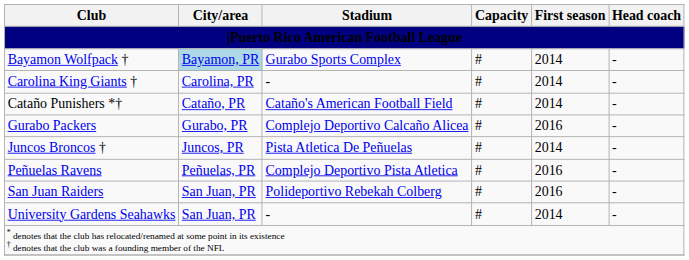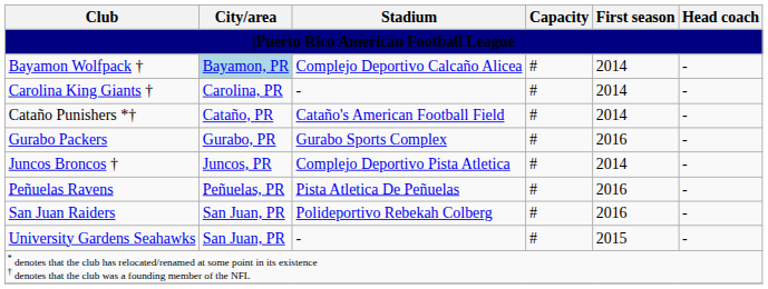 <table class="wikitable">
 <tr>
 <th>Club</th>
 <th>City/area</th>
 <th>Stadium</th>
 <th>Capacity</th>
 <th>First season</th>
 <th>Head coach</th>
 </tr>
 <tr>
 <th style="background:navy;" colspan="7">|<span>Puerto Rico American Football League</span></th>
 </tr>
 <tr>
 <td><a href='#'>Bayamon Wolfpack</a> †</td>
 <td style="background: lightblue;"><a href='#'>Bayamon, PR</a></td>
-<td><a href='#'>Gurabo Sports Complex</a></td>
+<td><a href='#'>Complejo Deportivo Calcaño Alicea</a></td>
 <td>#</td>
 <td>2014</td>
 <td>-</td>
 </tr>
 <tr>
 <td><a href='#'>Carolina King Giants</a> †</td>
 <td><a href='#'>Carolina, PR</a></td>
 <td>-</td>
 <td>#</td>
 <td>2014</td>
 <td>-</td>
 </tr>
 <tr>
 <td>Cataño Punishers *†</td>
 <td><a href='#'>Cataño, PR</a></td>
 <td><a href='#'>Cataño's American Football Field</a></td>
 <td>#</td>
 <td>2014</td>
 <td>-</td>
 </tr>
 <tr>
 <td><a href='#'>Gurabo Packers</a></td>
 <td><a href='#'>Gurabo, PR</a></td>
-<td><a href='#'>Complejo Deportivo Calcaño Alicea</a></td>
+<td><a href='#'>Gurabo Sports Complex</a></td>
 <td>#</td>
 <td>2016</td>
 <td>-</td>
 </tr>
 <tr>
 <td><a href='#'>Juncos Broncos</a> †</td>
 <td><a href='#'>Juncos, PR</a></td>
-<td><a href='#'>Pista Atletica De Peñuelas</a></td>
+<td><a href='#'>Complejo Deportivo Pista Atletica</a></td>
 <td>#</td>
 <td>2014</td>
 <td>-</td>
 </tr>
 <tr>
 <td><a href='#'>Peñuelas Ravens</a></td>
 <td><a href='#'>Peñuelas, PR</a></td>
-<td><a href='#'>Complejo Deportivo Pista Atletica</a></td>
+<td><a href='#'>Pista Atletica De Peñuelas</a></td>
 <td>#</td>
 <td>2016</td>
 <td>-</td>
 </tr>
 <tr>
 <td><a href='#'>San Juan Raiders</a></td>
 <td><a href='#'>San Juan, PR</a></td>
 <td><a href='#'>Polideportivo Rebekah Colberg</a></td>
 <td>#</td>
 <td>2016</td>
 <td>-</td>
 </tr>
 <tr>
 <td><a href='#'>University Gardens Seahawks</a></td>
 <td><a href='#'>San Juan, PR</a></td>
 <td>-</td>
 <td>#</td>
-<td>2014</td>
+<td>2015</td>
 <td>-</td>
 </tr>
 <tr>
 <td colspan="8" style="font-size:8pt"><sup>*</sup> denotes that the club has relocated/renamed at some point in its existence<br><sup>†</sup> denotes that the club was a founding member of the NFL</td>
 </tr>
 <tr>
 </tr>
 </table>
